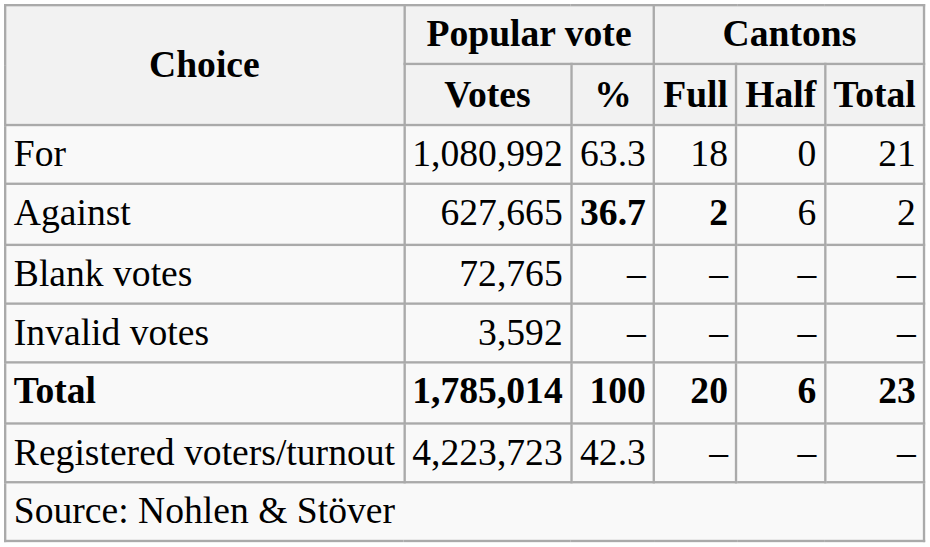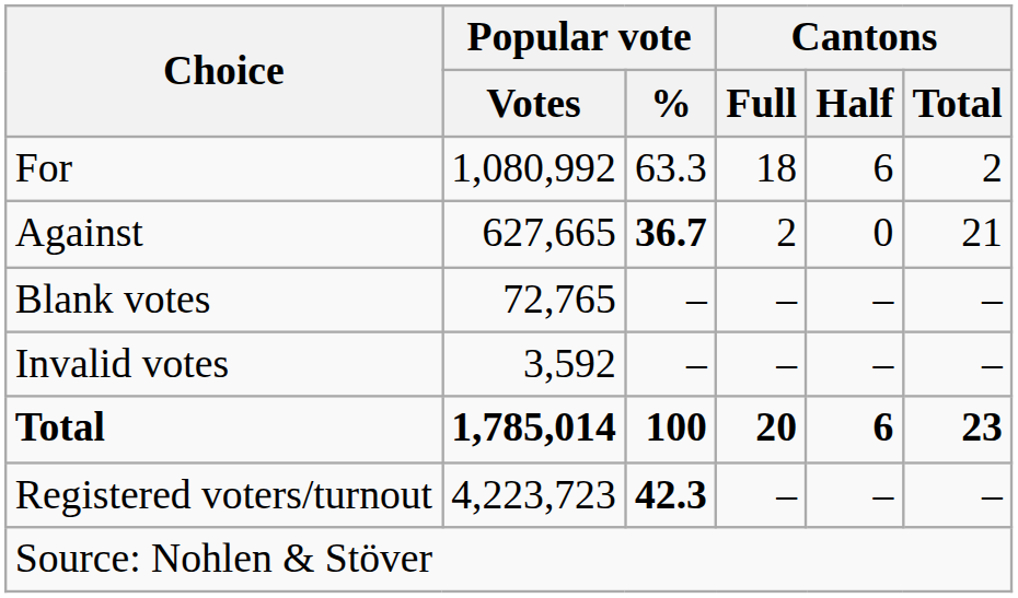 <table class=wikitable style=text-align:right>
 <tr>
 <th rowspan=2>Choice</th>
 <th colspan=2>Popular vote</th>
 <th colspan=3>Cantons</th>
 </tr>
 <tr>
 <th>Votes</th>
 <th>%</th>
 <th>Full</th>
 <th>Half</th>
 <th>Total</th>
 </tr>
 <tr>
 <td align=left>For</td>
 <td>1,080,992</td>
 <td>63.3</td>
 <td>18</td>
-<td>0</td>
-<td>21</td>
+<td>6</td>
+<td>2</td>
 </tr>
 <tr>
 <td align=left>Against</td>
 <td>627,665</td>
 <td><strong>36.7</strong></td>
-<td><strong>2</strong></td>
-<td>6</td>
 <td>2</td>
+<td>0</td>
+<td>21</td>
 </tr>
 <tr>
 <td align=left>Blank votes</td>
 <td>72,765</td>
 <td>–</td>
 <td>–</td>
 <td>–</td>
 <td>–</td>
 </tr>
 <tr>
 <td align=left>Invalid votes</td>
 <td>3,592</td>
 <td>–</td>
 <td>–</td>
 <td>–</td>
 <td>–</td>
 </tr>
 <tr>
 <td align=left><strong>Total</strong></td>
 <td><strong>1,785,014</strong></td>
 <td><strong>100</strong></td>
 <td><strong>20</strong></td>
 <td><strong>6</strong></td>
 <td><strong>23</strong></td>
 </tr>
 <tr>
 <td align=left>Registered voters/turnout</td>
 <td>4,223,723</td>
-<td>42.3</td>
+<td><strong>42.3</strong></td>
 <td>–</td>
 <td>–</td>
 <td>–</td>
 </tr>
 <tr>
 <td align=left colspan=11>Source: Nohlen & Stöver</td>
 </tr>
 </table>
